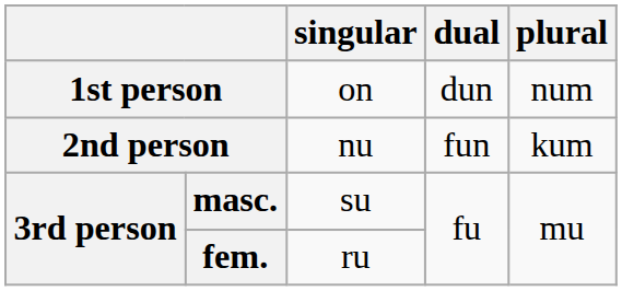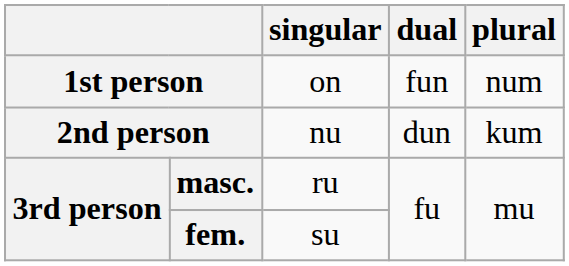 <table class="wikitable" border="1" style="text-align:center">
 <tr>
 <th colspan="2"></th>
 <th>singular</th>
 <th>dual</th>
 <th>plural</th>
 </tr>
 <tr>
 <th colspan="2">1st person</th>
 <td>on</td>
-<td>dun</td>
+<td>fun</td>
 <td>num</td>
 </tr>
 <tr>
 <th colspan="2">2nd person</th>
 <td>nu</td>
-<td>fun</td>
+<td>dun</td>
 <td>kum</td>
 </tr>
 <tr>
 <th rowspan="2">3rd person</th>
 <th>masc.</th>
-<td>su</td>
+<td>ru</td>
 <td rowspan="2">fu</td>
 <td rowspan="2">mu</td>
 </tr>
 <tr>
 <th>fem.</th>
-<td>ru</td>
+<td>su</td>
 </tr>
 </table>
